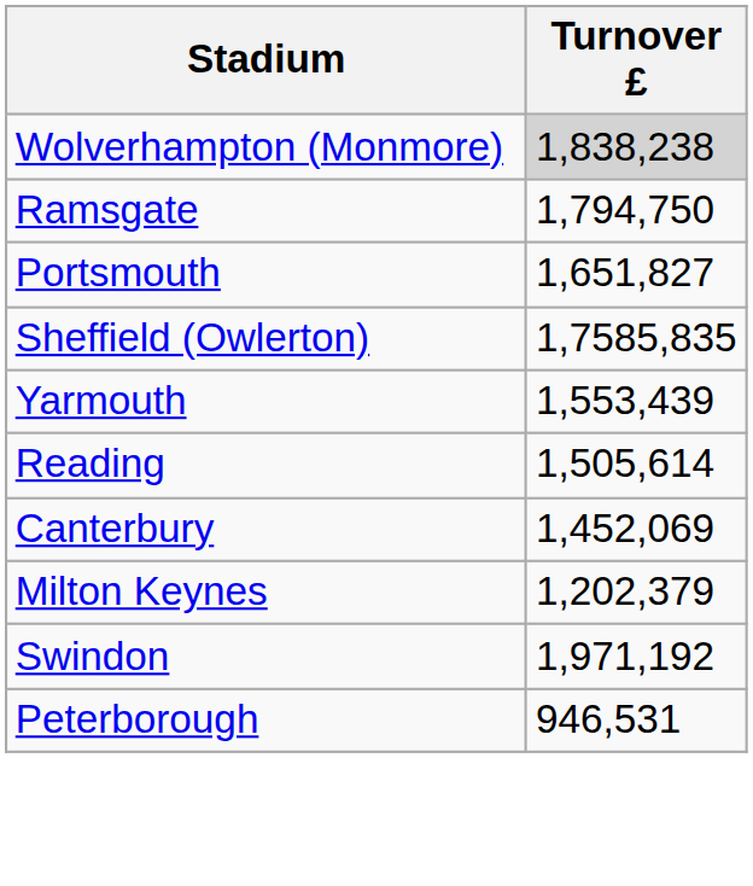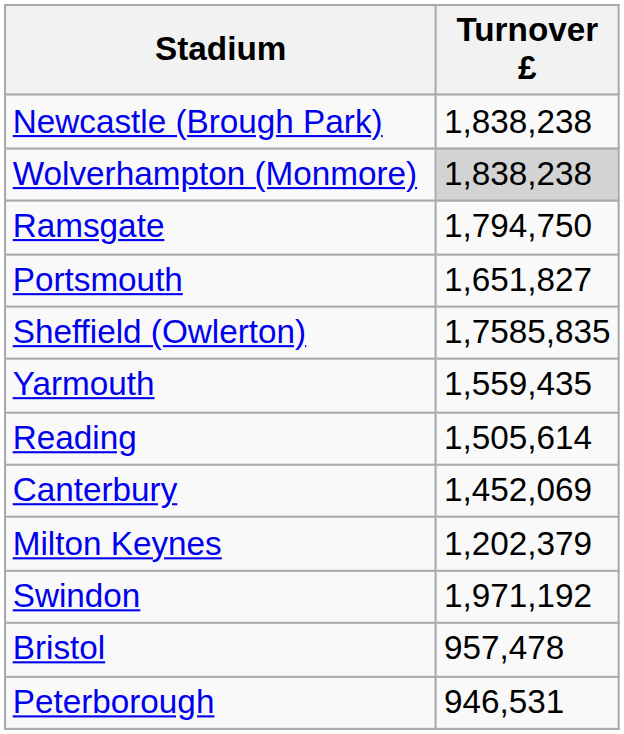 <table class="wikitable">
 <tr>
 <th width=200>Stadium</th>
 <th width=80>Turnover £</th>
+</tr>
+<tr>
+<td><a href='#'>Newcastle (Brough Park)</a></td>
+<td>1,838,238</td>
 </tr>
 <tr>
 <td><a href='#'>Wolverhampton (Monmore)</a></td>
 <td style="background: lightgrey;">1,838,238</td>
 </tr>
 <tr>
 <td><a href='#'>Ramsgate</a></td>
 <td>1,794,750</td>
 </tr>
 <tr>
 <td><a href='#'>Portsmouth</a></td>
 <td>1,651,827</td>
 </tr>
 <tr>
 <td><a href='#'>Sheffield (Owlerton)</a></td>
 <td>1,7585,835</td>
 </tr>
 <tr>
 <td><a href='#'>Yarmouth</a></td>
-<td>1,553,439</td>
+<td>1,559,435</td>
 </tr>
 <tr>
 <td><a href='#'>Reading</a></td>
 <td>1,505,614</td>
 </tr>
 <tr>
 <td><a href='#'>Canterbury</a></td>
 <td>1,452,069</td>
 </tr>
 <tr>
 <td><a href='#'>Milton Keynes</a></td>
 <td>1,202,379</td>
 </tr>
 <tr>
 <td><a href='#'>Swindon</a></td>
 <td>1,971,192</td>
 </tr>
 <tr>
+<td><a href='#'>Bristol</a></td>
+<td>957,478</td>
+</tr>
+<tr>
 <td><a href='#'>Peterborough</a></td>
 <td>946,531</td>
 </tr>
 </table>
